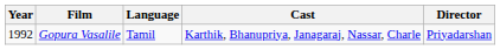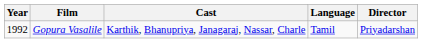 <table class="wikitable sortable">
 <tr>
 <th>Year</th>
 <th>Film</th>
+<th>Cast</th>
 <th>Language</th>
-<th>Cast</th>
 <th>Director</th>
 </tr>
 <tr>
 <td>1992</td>
 <td><em><a href='#'>Gopura Vasalile</a></em></td>
+<td><a href='#'>Karthik</a>, <a href='#'>Bhanupriya</a>, <a href='#'>Janagaraj</a>, <a href='#'>Nassar</a>, <a href='#'>Charle</a></td>
 <td><a href='#'>Tamil</a></td>
-<td><a href='#'>Karthik</a>, <a href='#'>Bhanupriya</a>, <a href='#'>Janagaraj</a>, <a href='#'>Nassar</a>, <a href='#'>Charle</a></td>
 <td><a href='#'>Priyadarshan</a></td>
 </tr>
 </table>
